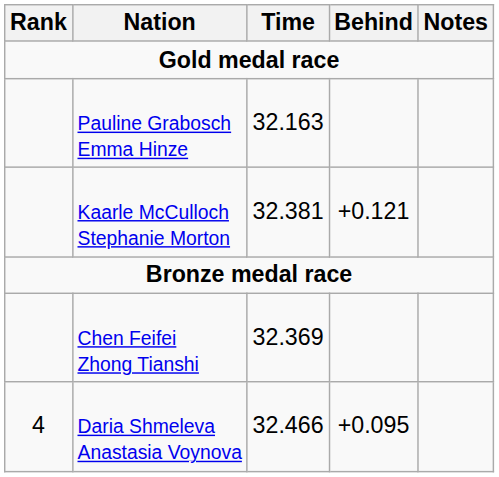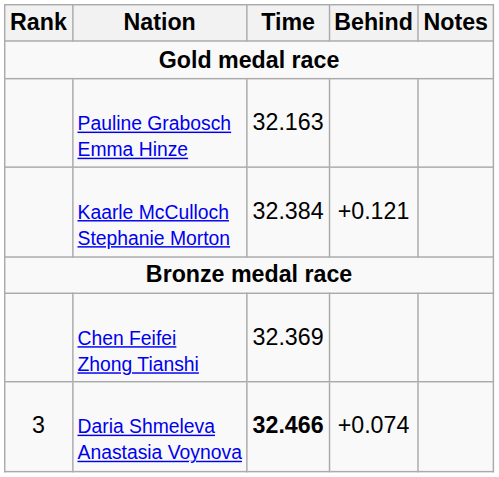 <table class="wikitable sortable" style="text-align:center">
 <tr>
 <th>Rank</th>
 <th>Nation</th>
 <th>Time</th>
 <th>Behind</th>
 <th>Notes</th>
 </tr>
 <tr>
 <td colspan=6><strong>Gold medal race</strong></td>
 </tr>
 <tr>
 <td></td>
 <td align=left><br><small><a href='#'>Pauline Grabosch</a><br><a href='#'>Emma Hinze</a></small></td>
 <td>32.163</td>
 <td></td>
 <td></td>
 </tr>
 <tr>
 <td></td>
 <td align=left><br><small><a href='#'>Kaarle McCulloch</a><br><a href='#'>Stephanie Morton</a></small></td>
-<td>32.381</td>
+<td>32.384</td>
 <td>+0.121</td>
 <td></td>
 </tr>
 <tr>
 <td colspan=6><strong>Bronze medal race</strong></td>
 </tr>
 <tr>
 <td></td>
 <td align=left><br><small><a href='#'>Chen Feifei</a><br><a href='#'>Zhong Tianshi</a></small></td>
 <td>32.369</td>
 <td></td>
 <td></td>
 </tr>
 <tr>
-<td>4</td>
+<td>3</td>
 <td align=left><br><small><a href='#'>Daria Shmeleva</a><br><a href='#'>Anastasia Voynova</a></small></td>
-<td>32.466</td>
-<td>+0.095</td>
+<td><strong>32.466</strong></td>
+<td>+0.074</td>
 <td></td>
 </tr>
 </table>
